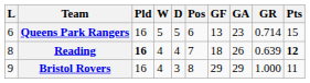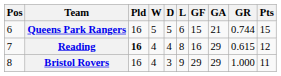 <table class="wikitable">
 <tr>
-<th><abbr>L</abbr></th>
+<th><abbr>Pos</abbr></th>
 <th>Team</th>
 <th><abbr>Pld</abbr></th>
 <th><abbr>W</abbr></th>
 <th><abbr>D</abbr></th>
-<th><abbr>Pos</abbr></th>
+<th><abbr>L</abbr></th>
 <th><abbr>GF</abbr></th>
 <th><abbr>GA</abbr></th>
 <th><abbr>GR</abbr></th>
 <th><abbr>Pts</abbr></th>
 </tr>
 <tr>
 <td>6</td>
 <th><a href='#'>Queens Park Rangers</a></th>
 <td>16</td>
 <td>5</td>
 <td>5</td>
 <td>6</td>
-<td>13</td>
-<td>23</td>
-<td>0.714</td>
+<td>15</td>
+<td>21</td>
+<td>0.744</td>
 <td>15</td>
 </tr>
 <tr>
-<td>8</td>
+<td>7</td>
 <th><a href='#'>Reading</a></th>
 <td><strong>16</strong></td>
 <td>4</td>
 <td>4</td>
-<td>7</td>
-<td>18</td>
-<td>26</td>
-<td>0.639</td>
-<td><strong>12</strong></td>
+<td>8</td>
+<td>16</td>
+<td>29</td>
+<td>0.615</td>
+<td>12</td>
 </tr>
 <tr>
-<td>9</td>
+<td>8</td>
 <th><a href='#'>Bristol Rovers</a></th>
 <td>16</td>
 <td>4</td>
 <td>3</td>
-<td>8</td>
+<td>9</td>
 <td>29</td>
 <td>29</td>
 <td>1.000</td>
 <td>11</td>
 </tr>
 </table>
